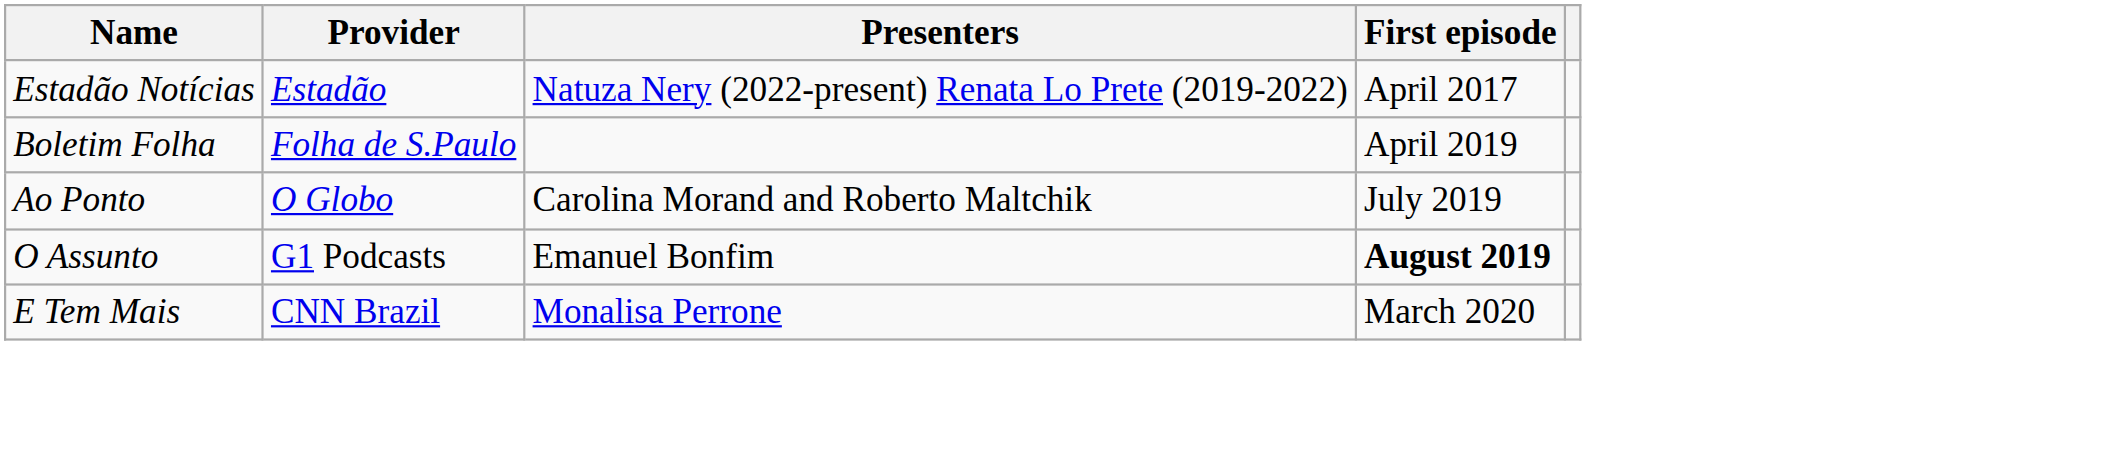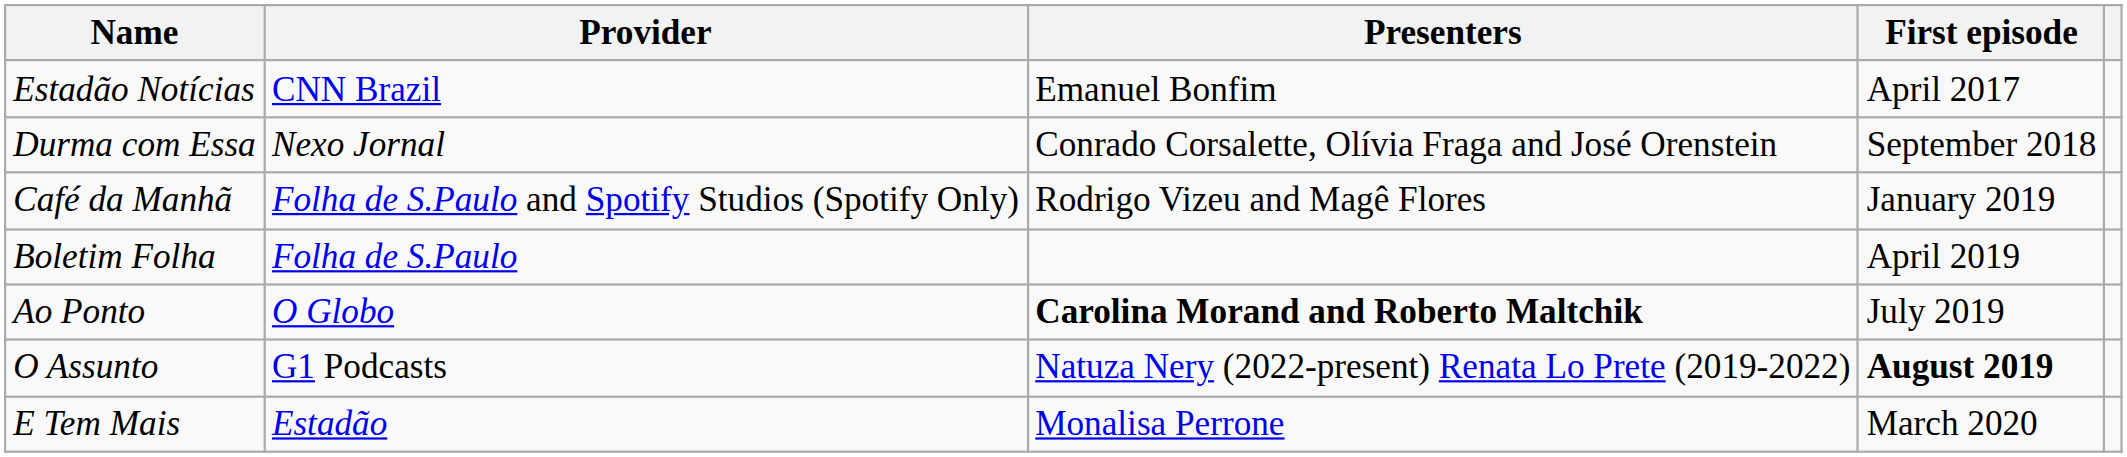 <table class="wikitable sortable">
 <tr>
 <th>Name</th>
 <th>Provider</th>
 <th>Presenters</th>
 <th data-sort-type=isoDate>First episode</th>
 <th class="unsortable"></th>
 </tr>
 <tr>
 <td><em>Estadão Notícias</em></td>
-<td><em><a href='#'>Estadão</a></em></td>
-<td><a href='#'>Natuza Nery</a> (2022-present) <a href='#'>Renata Lo Prete</a> (2019-2022)</td>
+<td><a href='#'>CNN Brazil</a></td>
+<td>Emanuel Bonfim</td>
 <td data-sort-value="2017-04-01">April 2017</td>
+<td></td>
+</tr>
+<tr>
+<td><em>Durma com Essa</em></td>
+<td><em>Nexo Jornal</em></td>
+<td>Conrado Corsalette, Olívia Fraga and José Orenstein</td>
+<td data-sort-value="2018-09-01">September 2018</td>
+<td></td>
+</tr>
+<tr>
+<td><em>Café da Manhã</em></td>
+<td><em><a href='#'>Folha de S.Paulo</a></em> and <a href='#'>Spotify</a> Studios (Spotify Only)</td>
+<td>Rodrigo Vizeu and Magê Flores</td>
+<td data-sort-value="2019-01-01">January 2019</td>
 <td></td>
 </tr>
 <tr>
 <td><em>Boletim Folha</em></td>
 <td><em><a href='#'>Folha de S.Paulo</a></em></td>
 <td></td>
 <td data-sort-value="2019-04-01">April 2019</td>
 <td></td>
 </tr>
 <tr>
 <td><em>Ao Ponto</em></td>
 <td><em><a href='#'>O Globo</a></em></td>
-<td>Carolina Morand and Roberto Maltchik</td>
+<td><strong>Carolina Morand and Roberto Maltchik</strong></td>
 <td data-sort-value="2019-07-01">July 2019</td>
 <td></td>
 </tr>
 <tr>
 <td><em>O Assunto</em></td>
 <td><a href='#'>G1</a> Podcasts</td>
-<td>Emanuel Bonfim</td>
+<td><a href='#'>Natuza Nery</a> (2022-present) <a href='#'>Renata Lo Prete</a> (2019-2022)</td>
 <td data-sort-value="2019-08-01"><strong>August 2019</strong></td>
 <td> </td>
 </tr>
 <tr>
 <td><em>E Tem Mais</em></td>
-<td><a href='#'>CNN Brazil</a></td>
+<td><em><a href='#'>Estadão</a></em></td>
 <td><a href='#'>Monalisa Perrone</a></td>
 <td data-sort-value="2020-03-01">March 2020</td>
 <td></td>
 </tr>
 </table>
